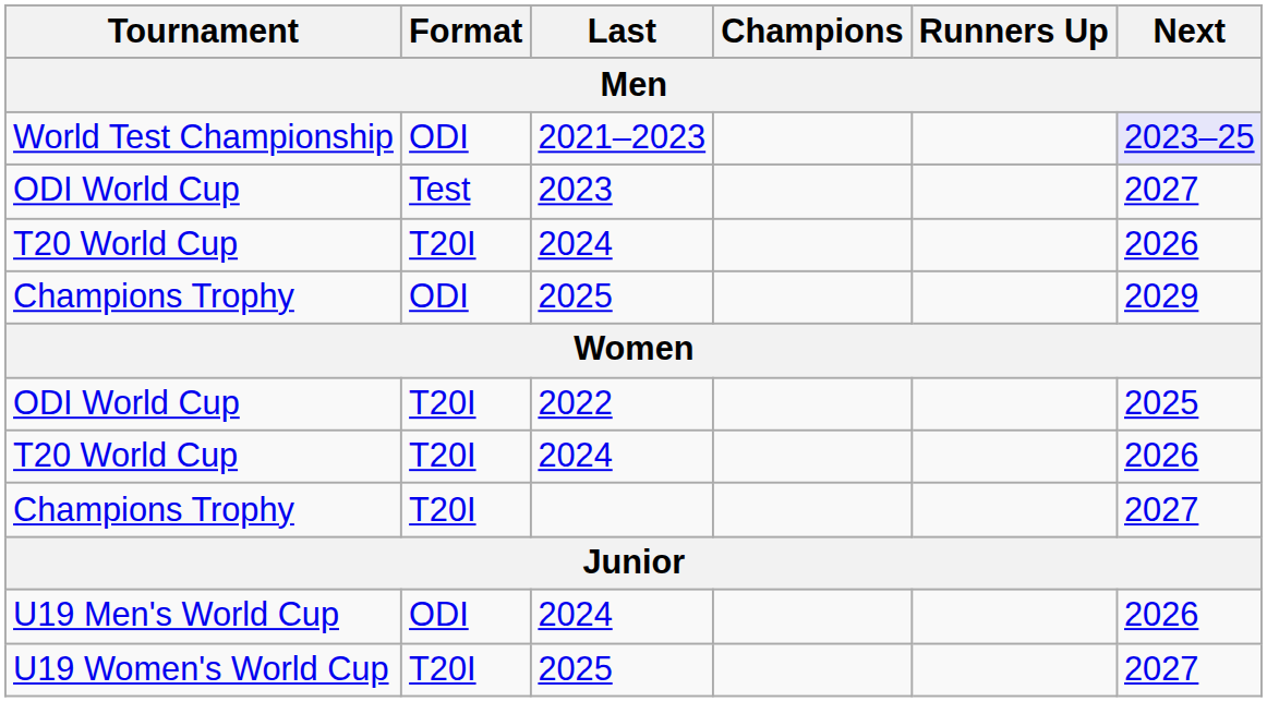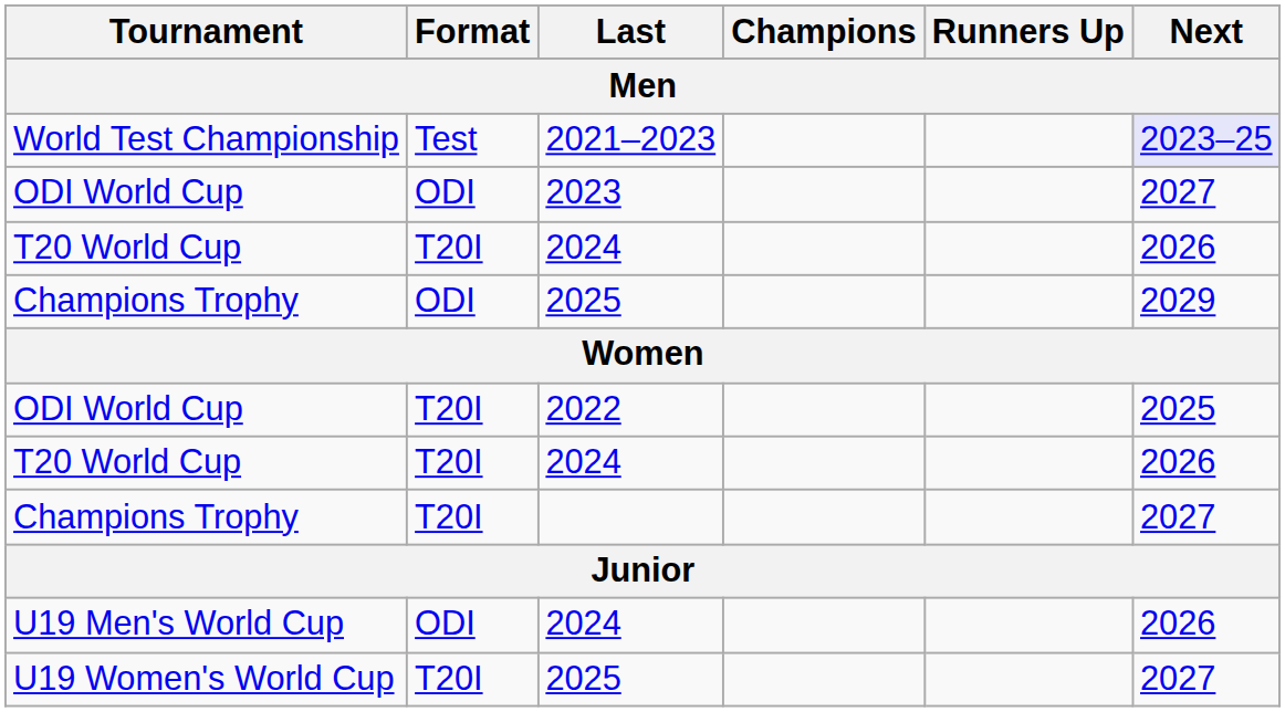 <table class="wikitable">
 <tr>
 <th>Tournament</th>
 <th>Format</th>
 <th>Last</th>
 <th>Champions</th>
 <th>Runners Up</th>
 <th>Next</th>
 </tr>
 <tr>
 <th colspan="6">Men</th>
 </tr>
 <tr>
 <td><a href='#'>World Test Championship</a></td>
-<td><a href='#'>ODI</a></td>
+<td><a href='#'>Test</a></td>
 <td><a href='#'>2021–2023</a></td>
 <td></td>
 <td></td>
 <td style="background: lavender;"><a href='#'>2023–25</a></td>
 </tr>
 <tr>
 <td><a href='#'>ODI World Cup</a></td>
-<td><a href='#'>Test</a></td>
+<td><a href='#'>ODI</a></td>
 <td><a href='#'>2023</a></td>
 <td></td>
 <td></td>
 <td><a href='#'>2027</a></td>
 </tr>
 <tr>
 <td><a href='#'>T20 World Cup</a></td>
 <td><a href='#'>T20I</a></td>
 <td><a href='#'>2024</a></td>
 <td></td>
 <td></td>
 <td><a href='#'>2026</a></td>
 </tr>
 <tr>
 <td><a href='#'>Champions Trophy</a></td>
 <td><a href='#'>ODI</a></td>
 <td><a href='#'>2025</a></td>
 <td></td>
 <td></td>
 <td><a href='#'>2029</a></td>
 </tr>
 <tr>
 <th colspan="6">Women</th>
 </tr>
 <tr>
 <td><a href='#'>ODI World Cup</a></td>
 <td><a href='#'>T20I</a></td>
 <td><a href='#'>2022</a></td>
 <td></td>
 <td></td>
 <td><a href='#'>2025</a></td>
 </tr>
 <tr>
 <td><a href='#'>T20 World Cup</a></td>
 <td><a href='#'>T20I</a></td>
 <td><a href='#'>2024</a></td>
 <td></td>
 <td></td>
 <td><a href='#'>2026</a></td>
 </tr>
 <tr>
 <td><a href='#'>Champions Trophy</a></td>
 <td><a href='#'>T20I</a></td>
 <td></td>
 <td></td>
 <td></td>
 <td><a href='#'>2027</a></td>
 </tr>
 <tr>
 <th colspan="6">Junior</th>
 </tr>
 <tr>
 <td><a href='#'>U19 Men's World Cup</a></td>
 <td><a href='#'>ODI</a></td>
 <td><a href='#'>2024</a></td>
 <td></td>
 <td></td>
 <td><a href='#'>2026</a></td>
 </tr>
 <tr>
 <td><a href='#'>U19 Women's World Cup</a></td>
 <td><a href='#'>T20I</a></td>
 <td><a href='#'>2025</a></td>
 <td></td>
 <td></td>
 <td><a href='#'>2027</a></td>
 </tr>
 </table>
